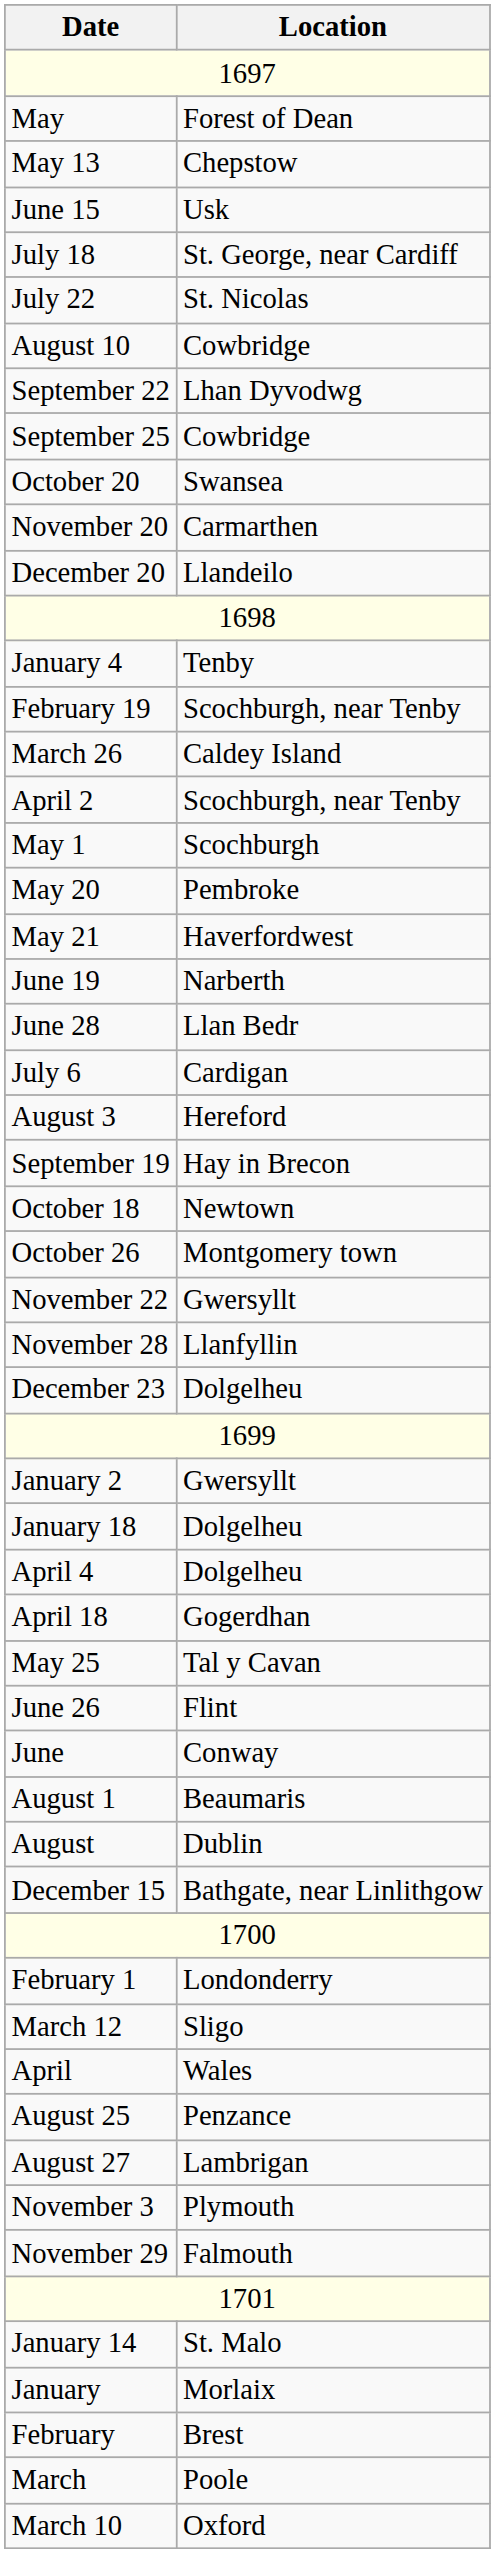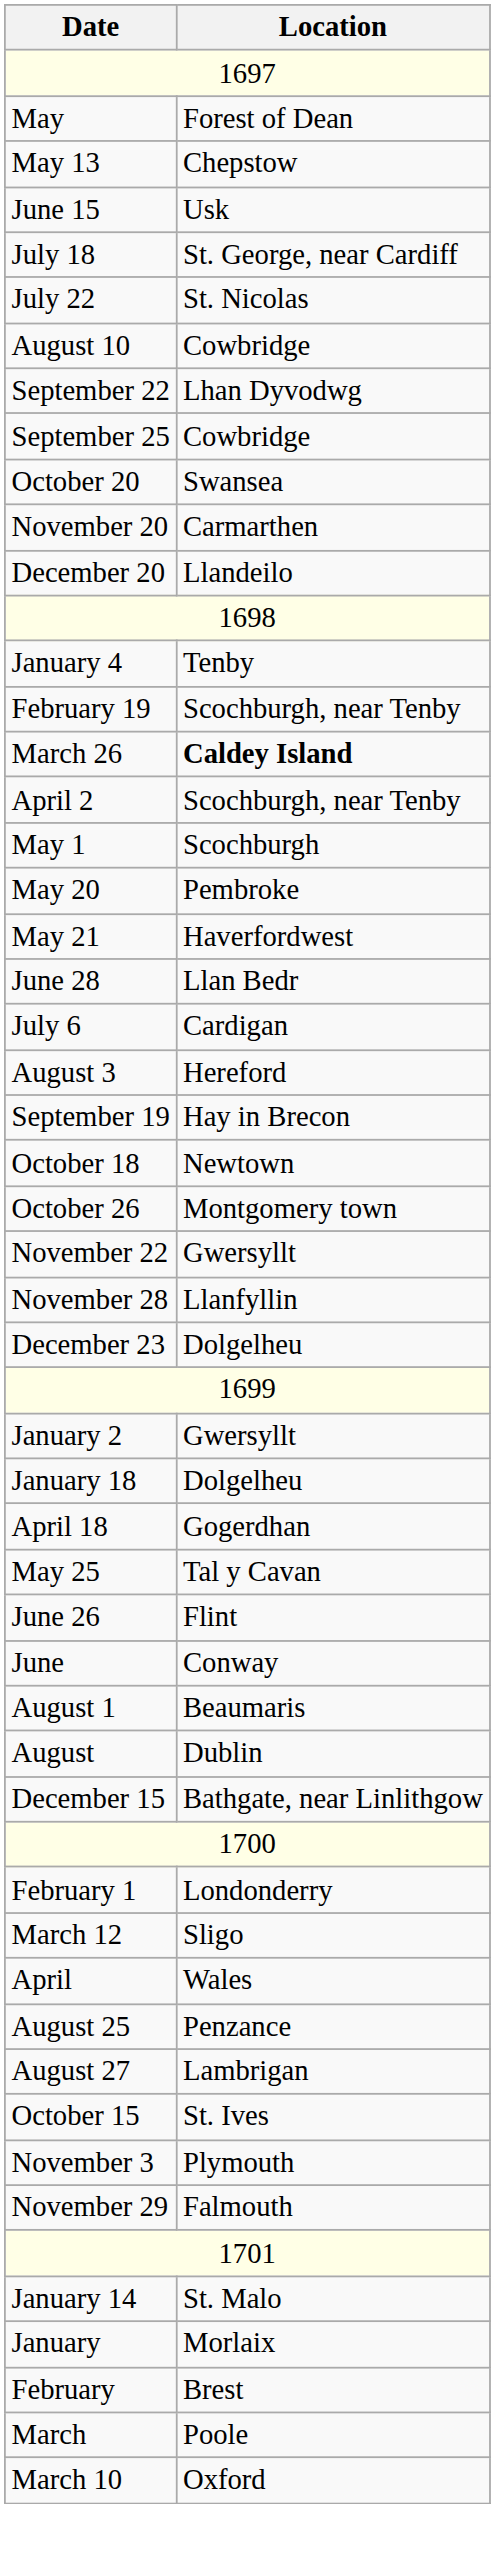 <table class="wikitable">
 <tr>
 <th>Date</th>
 <th>Location</th>
 </tr>
 <tr>
 <td colspan="2" style="text-align: center;background: #ffffe6;">1697</td>
 </tr>
 <tr>
 <td>May</td>
 <td>Forest of Dean</td>
 </tr>
 <tr>
 <td>May 13</td>
 <td>Chepstow</td>
 </tr>
 <tr>
 <td>June 15</td>
 <td>Usk</td>
 </tr>
 <tr>
 <td>July 18</td>
 <td>St. George, near Cardiff</td>
 </tr>
 <tr>
 <td>July 22</td>
 <td>St. Nicolas</td>
 </tr>
 <tr>
 <td>August 10</td>
 <td>Cowbridge</td>
 </tr>
 <tr>
 <td>September 22</td>
 <td>Lhan Dyvodwg</td>
 </tr>
 <tr>
 <td>September 25</td>
 <td>Cowbridge</td>
 </tr>
 <tr>
 <td>October 20</td>
 <td>Swansea</td>
 </tr>
 <tr>
 <td>November 20</td>
 <td>Carmarthen</td>
 </tr>
 <tr>
 <td>December 20</td>
 <td>Llandeilo</td>
 </tr>
 <tr>
 <td colspan="2" style="text-align: center;background: #ffffe6;">1698</td>
 </tr>
 <tr>
 <td>January 4</td>
 <td>Tenby</td>
 </tr>
 <tr>
 <td>February 19</td>
 <td>Scochburgh, near Tenby</td>
 </tr>
 <tr>
 <td>March 26</td>
-<td>Caldey Island</td>
+<td><strong>Caldey Island</strong></td>
 </tr>
 <tr>
 <td>April 2</td>
 <td>Scochburgh, near Tenby</td>
 </tr>
 <tr>
 <td>May 1</td>
 <td>Scochburgh</td>
 </tr>
 <tr>
 <td>May 20</td>
 <td>Pembroke</td>
 </tr>
 <tr>
 <td>May 21</td>
 <td>Haverfordwest</td>
-</tr>
-<tr>
-<td>June 19</td>
-<td>Narberth</td>
 </tr>
 <tr>
 <td>June 28</td>
 <td>Llan Bedr</td>
 </tr>
 <tr>
 <td>July 6</td>
 <td>Cardigan</td>
 </tr>
 <tr>
 <td>August 3</td>
 <td>Hereford</td>
 </tr>
 <tr>
 <td>September 19</td>
 <td>Hay in Brecon</td>
 </tr>
 <tr>
 <td>October 18</td>
 <td>Newtown</td>
 </tr>
 <tr>
 <td>October 26</td>
 <td>Montgomery town</td>
 </tr>
 <tr>
 <td>November 22</td>
 <td>Gwersyllt</td>
 </tr>
 <tr>
 <td>November 28</td>
 <td>Llanfyllin</td>
 </tr>
 <tr>
 <td>December 23</td>
 <td>Dolgelheu</td>
 </tr>
 <tr>
 <td colspan="2" style="text-align: center;background: #ffffe6;">1699</td>
 </tr>
 <tr>
 <td>January 2</td>
 <td>Gwersyllt</td>
 </tr>
 <tr>
 <td>January 18</td>
-<td>Dolgelheu</td>
-</tr>
-<tr>
-<td>April 4</td>
 <td>Dolgelheu</td>
 </tr>
 <tr>
 <td>April 18</td>
 <td>Gogerdhan</td>
 </tr>
 <tr>
 <td>May 25</td>
 <td>Tal y Cavan</td>
 </tr>
 <tr>
 <td>June 26</td>
 <td>Flint</td>
 </tr>
 <tr>
 <td>June</td>
 <td>Conway</td>
 </tr>
 <tr>
 <td>August 1</td>
 <td>Beaumaris</td>
 </tr>
 <tr>
 <td>August</td>
 <td>Dublin</td>
 </tr>
 <tr>
 <td>December 15</td>
 <td>Bathgate, near Linlithgow</td>
 </tr>
 <tr>
 <td colspan="2" style="text-align: center;background: #ffffe6;">1700</td>
 </tr>
 <tr>
 <td>February 1</td>
 <td>Londonderry</td>
 </tr>
 <tr>
 <td>March 12</td>
 <td>Sligo</td>
 </tr>
 <tr>
 <td>April</td>
 <td>Wales</td>
 </tr>
 <tr>
 <td>August 25</td>
 <td>Penzance</td>
 </tr>
 <tr>
 <td>August 27</td>
 <td>Lambrigan</td>
 </tr>
 <tr>
+<td>October 15</td>
+<td>St. Ives</td>
+</tr>
+<tr>
 <td>November 3</td>
 <td>Plymouth</td>
 </tr>
 <tr>
 <td>November 29</td>
 <td>Falmouth</td>
 </tr>
 <tr>
 <td colspan="2" style="text-align: center;background: #ffffe6;">1701</td>
 </tr>
 <tr>
 <td>January 14</td>
 <td>St. Malo</td>
 </tr>
 <tr>
 <td>January</td>
 <td>Morlaix</td>
 </tr>
 <tr>
 <td>February</td>
 <td>Brest</td>
 </tr>
 <tr>
 <td>March</td>
 <td>Poole</td>
 </tr>
 <tr>
 <td>March 10</td>
 <td>Oxford</td>
 </tr>
 <tr>
 </tr>
 </table>
